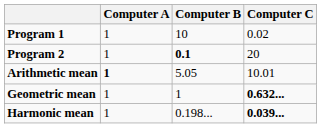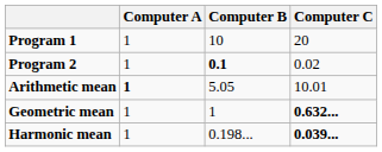 <table class="wikitable">
 <tr>
 <th> </th>
 <th>Computer A</th>
 <th>Computer B</th>
 <th>Computer C</th>
 </tr>
 <tr>
 <td><strong>Program 1</strong></td>
 <td>1</td>
 <td>10</td>
-<td>0.02</td>
+<td>20</td>
 </tr>
 <tr>
 <td><strong>Program 2</strong></td>
 <td>1</td>
 <td><strong>0.1</strong></td>
-<td>20</td>
+<td>0.02</td>
 </tr>
 <tr>
 <td><strong>Arithmetic mean</strong></td>
 <td><strong>1</strong></td>
 <td>5.05</td>
 <td>10.01</td>
 </tr>
 <tr>
 <td><strong>Geometric mean</strong></td>
 <td>1</td>
 <td>1</td>
 <td><strong>0.632...</strong></td>
 </tr>
 <tr>
 <td><strong>Harmonic mean</strong></td>
 <td>1</td>
 <td>0.198...</td>
 <td><strong>0.039...</strong></td>
 </tr>
 </table>
